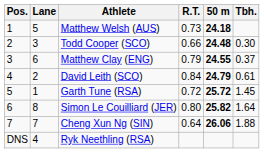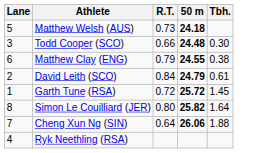 <table class="wikitable">
 <tr>
-<th>Pos.</th>
 <th>Lane</th>
 <th>Athlete</th>
 <th>R.T.</th>
 <th>50 m</th>
 <th>Tbh.</th>
 </tr>
 <tr>
-<td>1</td>
 <td>5</td>
 <td> <a href='#'>Matthew Welsh</a> (<a href='#'>AUS</a>)</td>
 <td>0.73</td>
 <td><strong>24.18</strong></td>
 <td> </td>
 </tr>
 <tr>
-<td>2</td>
 <td>3</td>
 <td> <a href='#'>Todd Cooper</a> (<a href='#'>SCO</a>)</td>
 <td>0.66</td>
 <td><strong>24.48</strong></td>
 <td>0.30</td>
 </tr>
 <tr>
-<td>3</td>
 <td>6</td>
 <td> <a href='#'>Matthew Clay</a> (<a href='#'>ENG</a>)</td>
 <td>0.79</td>
 <td><strong>24.55</strong></td>
-<td>0.37</td>
+<td>0.38</td>
 </tr>
 <tr>
-<td>4</td>
 <td>2</td>
 <td> <a href='#'>David Leith</a> (<a href='#'>SCO</a>)</td>
 <td>0.84</td>
 <td><strong>24.79</strong></td>
 <td>0.61</td>
 </tr>
 <tr>
-<td>5</td>
 <td>1</td>
 <td> <a href='#'>Garth Tune</a> (<a href='#'>RSA</a>)</td>
 <td>0.72</td>
 <td><strong>25.72</strong></td>
 <td>1.45</td>
 </tr>
 <tr>
-<td>6</td>
 <td>8</td>
 <td> <a href='#'>Simon Le Couilliard</a> (<a href='#'>JER</a>)</td>
 <td>0.80</td>
 <td><strong>25.82</strong></td>
 <td>1.64</td>
 </tr>
 <tr>
 <td>7</td>
-<td>7</td>
 <td> <a href='#'>Cheng Xun Ng</a> (<a href='#'>SIN</a>)</td>
 <td>0.64</td>
 <td><strong>26.06</strong></td>
 <td>1.88</td>
 </tr>
 <tr>
-<td>DNS</td>
 <td>4</td>
 <td> <a href='#'>Ryk Neethling</a> (<a href='#'>RSA</a>)</td>
 <td> </td>
 <td><strong> </strong></td>
 <td> </td>
 </tr>
 </table>
